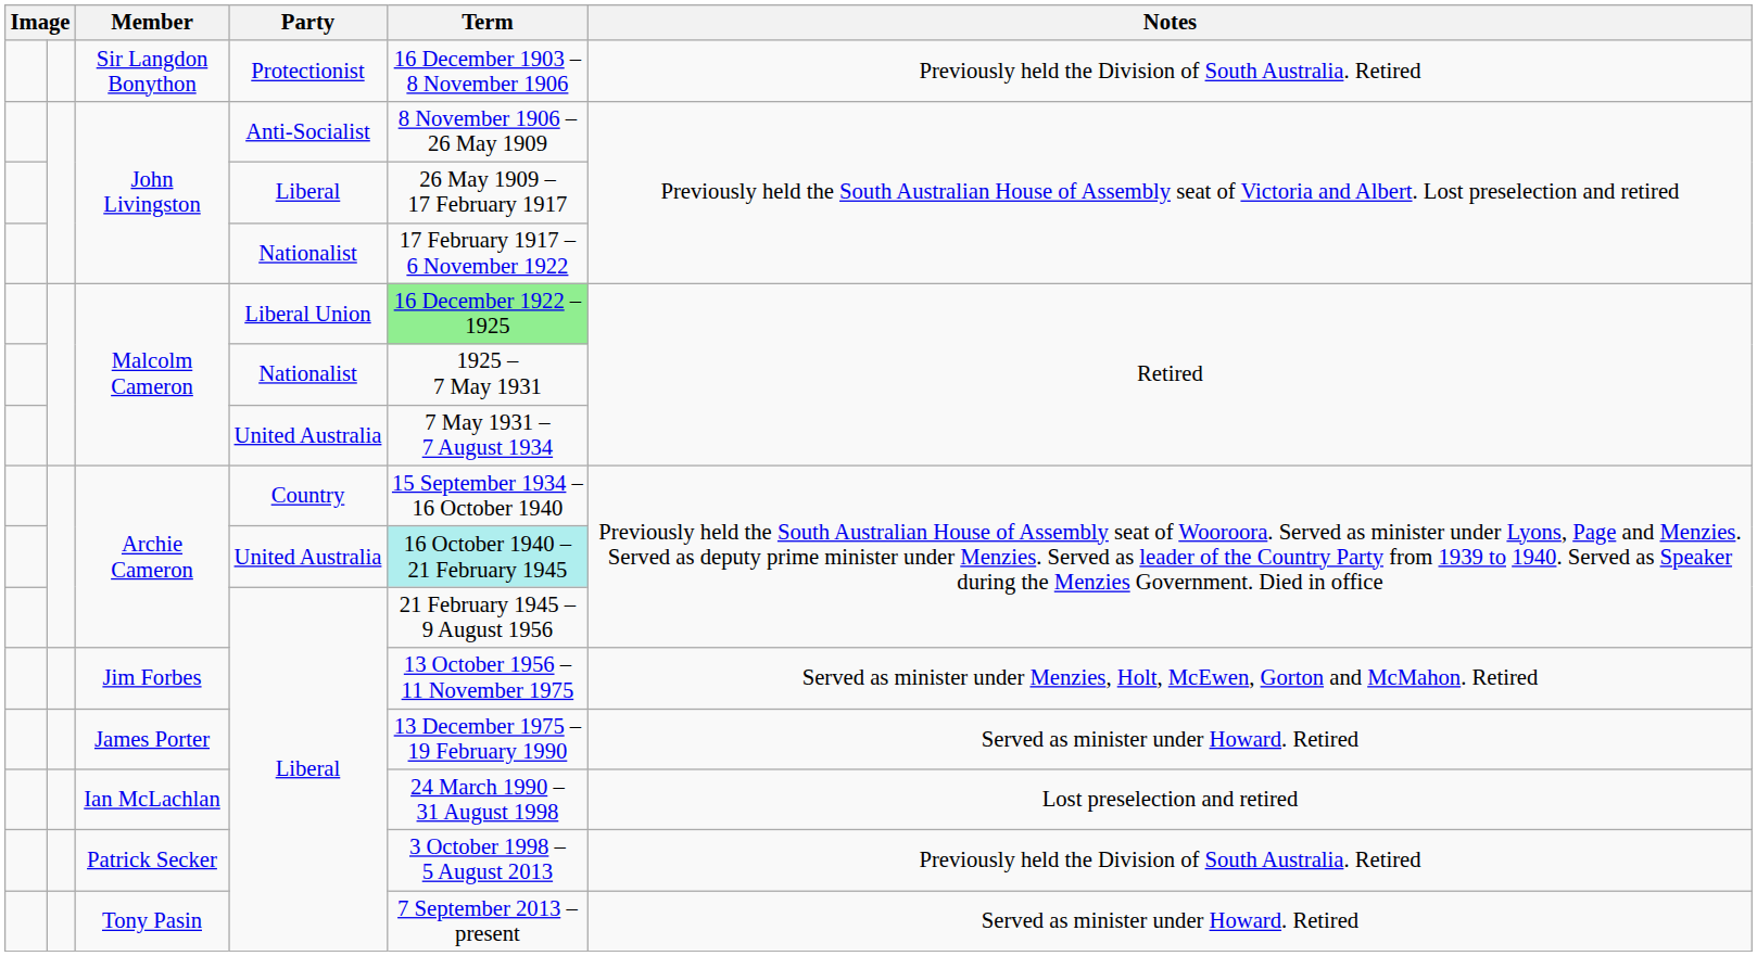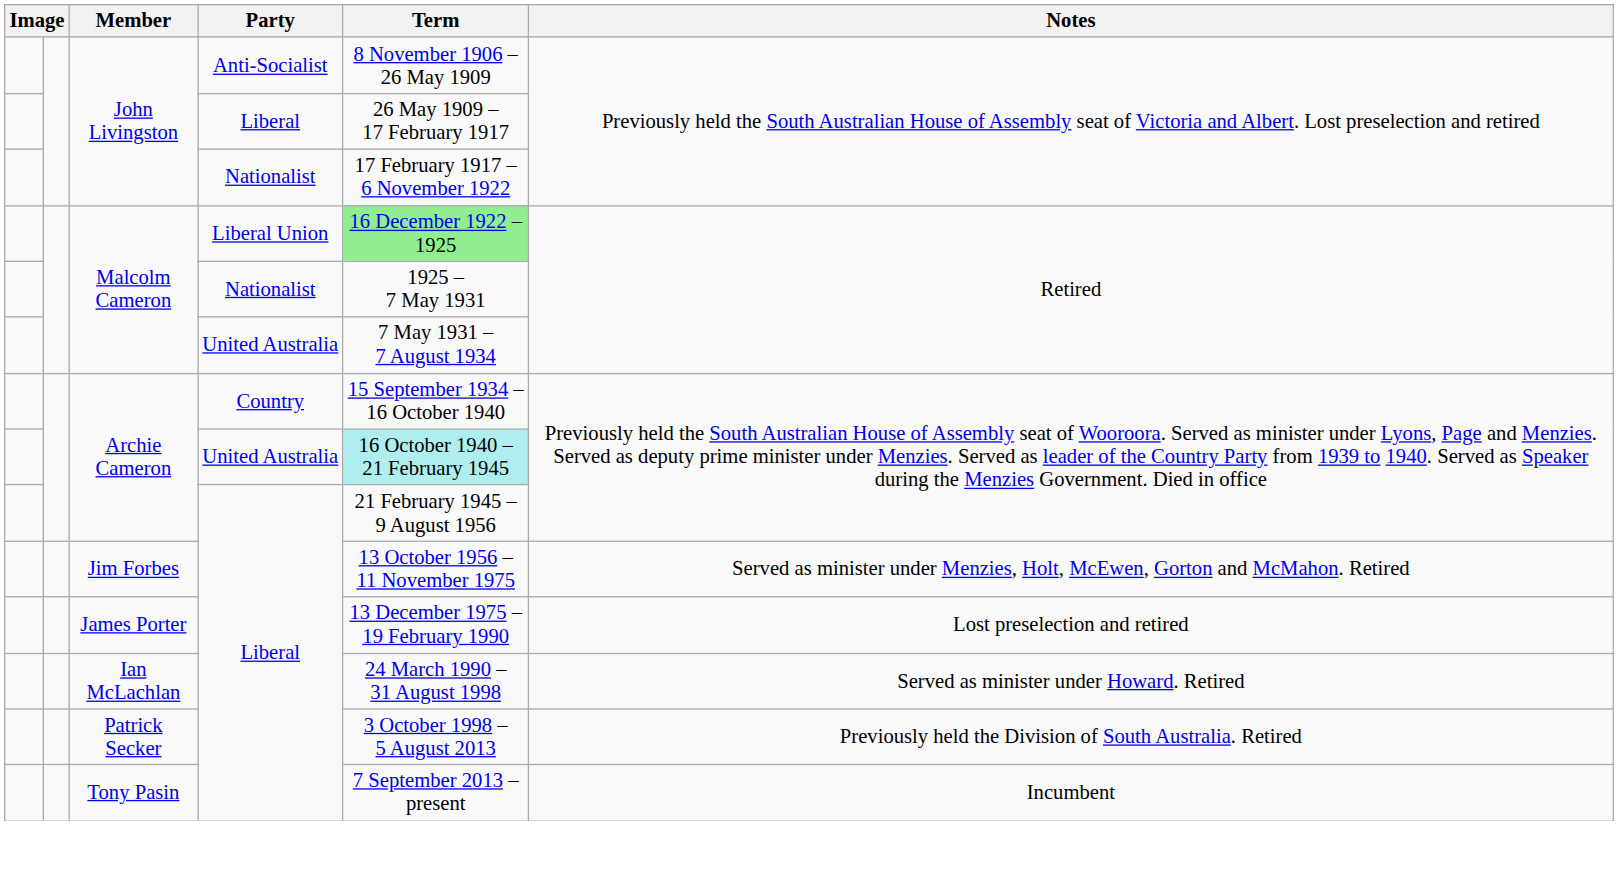 <table class=wikitable style="text-align:center">
 <tr>
 <th colspan=2>Image</th>
 <th>Member</th>
 <th>Party</th>
 <th>Term</th>
 <th>Notes</th>
-</tr>
-<tr>
-<td> </td>
-<td></td>
-<td><a href='#'>Sir Langdon Bonython</a><br></td>
-<td><a href='#'>Protectionist</a></td>
-<td nowrap><a href='#'>16 December 1903</a> –<br><a href='#'>8 November 1906</a></td>
-<td>Previously held the Division of <a href='#'>South Australia</a>. Retired</td>
 </tr>
 <tr>
 <td> </td>
 <td rowspan=3></td>
 <td rowspan=3><a href='#'>John Livingston</a><br></td>
 <td><a href='#'>Anti-Socialist</a></td>
 <td nowrap><a href='#'>8 November 1906</a> –<br>26 May 1909</td>
 <td rowspan=3>Previously held the <a href='#'>South Australian House of Assembly</a> seat of <a href='#'>Victoria and Albert</a>. Lost preselection and retired</td>
 </tr>
 <tr>
 <td> </td>
 <td nowrap><a href='#'>Liberal</a></td>
 <td nowrap>26 May 1909 –<br>17 February 1917</td>
 </tr>
 <tr>
 <td> </td>
 <td nowrap><a href='#'>Nationalist</a></td>
 <td nowrap>17 February 1917 –<br><a href='#'>6 November 1922</a></td>
 </tr>
 <tr>
 <td> </td>
 <td rowspan=3></td>
 <td rowspan=3><a href='#'>Malcolm Cameron</a><br></td>
 <td><a href='#'>Liberal Union</a></td>
 <td nowrap style="background: lightgreen;"><a href='#'>16 December 1922</a> –<br>1925</td>
 <td rowspan=3>Retired</td>
 </tr>
 <tr>
 <td> </td>
 <td nowrap><a href='#'>Nationalist</a></td>
 <td nowrap>1925 –<br>7 May 1931</td>
 </tr>
 <tr>
 <td> </td>
 <td nowrap><a href='#'>United Australia</a></td>
 <td nowrap>7 May 1931 –<br><a href='#'>7 August 1934</a></td>
 </tr>
 <tr>
 <td> </td>
 <td rowspan=3></td>
 <td rowspan=3><a href='#'>Archie Cameron</a><br></td>
 <td><a href='#'>Country</a></td>
 <td nowrap><a href='#'>15 September 1934</a> –<br>16 October 1940</td>
 <td rowspan=3>Previously held the <a href='#'>South Australian House of Assembly</a> seat of <a href='#'>Wooroora</a>. Served as minister under <a href='#'>Lyons</a>, <a href='#'>Page</a> and <a href='#'>Menzies</a>. Served as deputy prime minister under <a href='#'>Menzies</a>. Served as <a href='#'>leader of the Country Party</a> from <a href='#'>1939 to</a> <a href='#'>1940</a>. Served as <a href='#'>Speaker</a> during the <a href='#'>Menzies</a> Government. Died in office</td>
 </tr>
 <tr>
 <td> </td>
 <td nowrap><a href='#'>United Australia</a></td>
 <td nowrap style="background: paleturquoise;">16 October 1940 –<br>21 February 1945</td>
 </tr>
 <tr>
 <td> </td>
 <td rowspan="6"><a href='#'>Liberal</a></td>
 <td nowrap>21 February 1945 –<br>9 August 1956</td>
 </tr>
 <tr>
 <td> </td>
 <td></td>
 <td><a href='#'>Jim Forbes</a><br></td>
 <td nowrap><a href='#'>13 October 1956</a> –<br><a href='#'>11 November 1975</a></td>
 <td>Served as minister under <a href='#'>Menzies</a>, <a href='#'>Holt</a>, <a href='#'>McEwen</a>, <a href='#'>Gorton</a> and <a href='#'>McMahon</a>. Retired</td>
 </tr>
 <tr>
 <td> </td>
 <td></td>
 <td><a href='#'>James Porter</a><br></td>
 <td nowrap><a href='#'>13 December 1975</a> –<br><a href='#'>19 February 1990</a></td>
-<td>Served as minister under <a href='#'>Howard</a>. Retired</td>
+<td>Lost preselection and retired</td>
 </tr>
 <tr>
 <td> </td>
 <td></td>
 <td><a href='#'>Ian McLachlan</a><br></td>
 <td nowrap><a href='#'>24 March 1990</a> –<br><a href='#'>31 August 1998</a></td>
-<td>Lost preselection and retired</td>
+<td>Served as minister under <a href='#'>Howard</a>. Retired</td>
 </tr>
 <tr>
 <td> </td>
 <td></td>
 <td><a href='#'>Patrick Secker</a><br></td>
 <td nowrap><a href='#'>3 October 1998</a> –<br><a href='#'>5 August 2013</a></td>
 <td>Previously held the Division of <a href='#'>South Australia</a>. Retired</td>
 </tr>
 <tr>
 <td> </td>
 <td></td>
 <td><a href='#'>Tony Pasin</a><br></td>
 <td nowrap><a href='#'>7 September 2013</a> –<br>present</td>
-<td>Served as minister under <a href='#'>Howard</a>. Retired</td>
+<td>Incumbent</td>
 </tr>
 </table>
